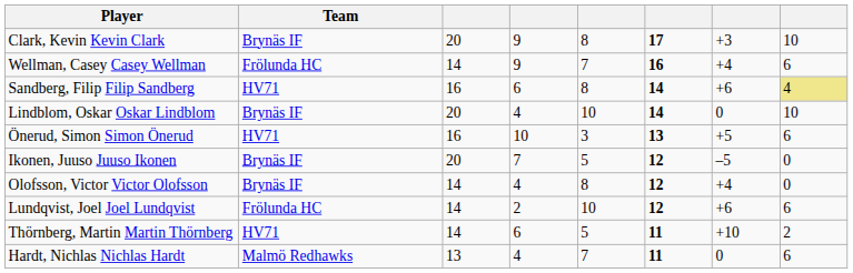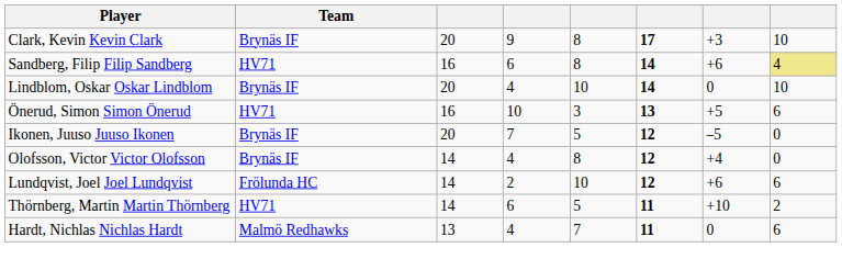 <table class="wikitable sortable">
 <tr>
 <th style="width: 15em;">Player</th>
 <th style="width: 13em;">Team</th>
 <th style="width: 4em;"></th>
 <th style="width: 4em;"></th>
 <th style="width: 4em;"></th>
 <th style="width: 4em;"></th>
 <th style="width: 4em;"></th>
 <th style="width: 4em;"></th>
 </tr>
 <tr>
 <td><span>Clark, Kevin</span> <a href='#'>Kevin Clark</a></td>
 <td><a href='#'>Brynäs IF</a></td>
 <td>20</td>
 <td>9</td>
 <td>8</td>
 <td><strong>17</strong></td>
 <td>+3</td>
 <td>10</td>
-</tr>
-<tr>
-<td><span>Wellman, Casey</span> <a href='#'>Casey Wellman</a></td>
-<td><a href='#'>Frölunda HC</a></td>
-<td>14</td>
-<td>9</td>
-<td>7</td>
-<td><strong>16</strong></td>
-<td>+4</td>
-<td>6</td>
 </tr>
 <tr>
 <td><span>Sandberg, Filip</span> <a href='#'>Filip Sandberg</a></td>
 <td><a href='#'>HV71</a></td>
 <td>16</td>
 <td>6</td>
 <td>8</td>
 <td><strong>14</strong></td>
 <td>+6</td>
 <td style="background: khaki;">4</td>
 </tr>
 <tr>
 <td><span>Lindblom, Oskar</span> <a href='#'>Oskar Lindblom</a></td>
 <td><a href='#'>Brynäs IF</a></td>
 <td>20</td>
 <td>4</td>
 <td>10</td>
 <td><strong>14</strong></td>
 <td>0</td>
 <td>10</td>
 </tr>
 <tr>
 <td><span>Önerud, Simon</span> <a href='#'>Simon Önerud</a></td>
 <td><a href='#'>HV71</a></td>
 <td>16</td>
 <td>10</td>
 <td>3</td>
 <td><strong>13</strong></td>
 <td>+5</td>
 <td>6</td>
 </tr>
 <tr>
 <td><span>Ikonen, Juuso</span> <a href='#'>Juuso Ikonen</a></td>
 <td><a href='#'>Brynäs IF</a></td>
 <td>20</td>
 <td>7</td>
 <td>5</td>
 <td><strong>12</strong></td>
 <td>–5</td>
 <td>0</td>
 </tr>
 <tr>
 <td><span>Olofsson, Victor</span> <a href='#'>Victor Olofsson</a></td>
 <td><a href='#'>Brynäs IF</a></td>
 <td>14</td>
 <td>4</td>
 <td>8</td>
 <td><strong>12</strong></td>
 <td>+4</td>
 <td>0</td>
 </tr>
 <tr>
 <td><span>Lundqvist, Joel</span> <a href='#'>Joel Lundqvist</a></td>
 <td><a href='#'>Frölunda HC</a></td>
 <td>14</td>
 <td>2</td>
 <td>10</td>
 <td><strong>12</strong></td>
 <td>+6</td>
 <td>6</td>
 </tr>
 <tr>
 <td><span>Thörnberg, Martin</span> <a href='#'>Martin Thörnberg</a></td>
 <td><a href='#'>HV71</a></td>
 <td>14</td>
 <td>6</td>
 <td>5</td>
 <td><strong>11</strong></td>
 <td>+10</td>
 <td>2</td>
 </tr>
 <tr>
 <td><span>Hardt, Nichlas</span> <a href='#'>Nichlas Hardt</a></td>
 <td><a href='#'>Malmö Redhawks</a></td>
 <td>13</td>
 <td>4</td>
 <td>7</td>
 <td><strong>11</strong></td>
 <td>0</td>
 <td>6</td>
 </tr>
 </table>
